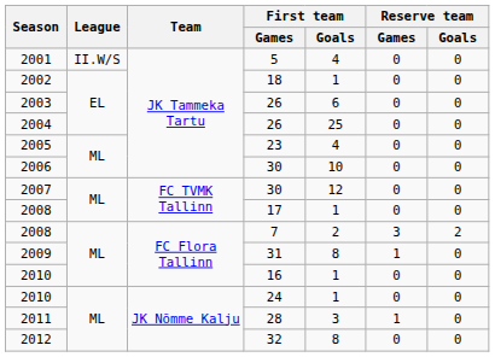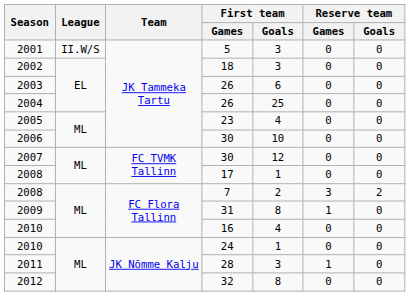 <table class="wikitable" style="font-size:90%; text-align:center;">
 <tr>
 <th width="50" rowspan="2">Season</th>
 <th width="50" rowspan="2">League</th>
 <th width="100" rowspan="2">Team</th>
 <th colspan="2">First team</th>
 <th colspan="2">Reserve team</th>
 </tr>
 <tr>
 <th width="50">Games</th>
 <th width="50">Goals</th>
 <th width="50">Games</th>
 <th width="50">Goals</th>
 </tr>
 <tr>
 <td>2001</td>
 <td>II.W/S</td>
 <td rowspan="6"><a href='#'>JK Tammeka Tartu</a></td>
 <td>5</td>
-<td>4</td>
+<td>3</td>
 <td>0</td>
 <td>0</td>
 </tr>
 <tr>
 <td>2002</td>
 <td rowspan="3">EL</td>
 <td>18</td>
-<td>1</td>
+<td>3</td>
 <td>0</td>
 <td>0</td>
 </tr>
 <tr>
 <td>2003</td>
 <td>26</td>
 <td>6</td>
 <td>0</td>
 <td>0</td>
 </tr>
 <tr>
 <td>2004</td>
 <td>26</td>
 <td>25</td>
 <td>0</td>
 <td>0</td>
 </tr>
 <tr>
 <td>2005</td>
 <td rowspan="2">ML</td>
 <td>23</td>
 <td>4</td>
 <td>0</td>
 <td>0</td>
 </tr>
 <tr>
 <td>2006</td>
 <td>30</td>
 <td>10</td>
 <td>0</td>
 <td>0</td>
 </tr>
 <tr>
 <td>2007</td>
 <td rowspan="2">ML</td>
 <td rowspan="2"><a href='#'>FC TVMK Tallinn</a></td>
 <td>30</td>
 <td>12</td>
 <td>0</td>
 <td>0</td>
 </tr>
 <tr>
 <td>2008</td>
 <td>17</td>
 <td>1</td>
 <td>0</td>
 <td>0</td>
 </tr>
 <tr>
 <td>2008</td>
 <td rowspan="3">ML</td>
 <td rowspan="3"><a href='#'>FC Flora Tallinn</a></td>
 <td>7</td>
 <td>2</td>
 <td>3</td>
 <td>2</td>
 </tr>
 <tr>
 <td>2009</td>
 <td>31</td>
 <td>8</td>
 <td>1</td>
 <td>0</td>
 </tr>
 <tr>
 <td>2010</td>
 <td>16</td>
-<td>1</td>
+<td>4</td>
 <td>0</td>
 <td>0</td>
 </tr>
 <tr>
 <td>2010</td>
 <td rowspan="3">ML</td>
 <td rowspan="3"><a href='#'>JK Nõmme Kalju</a></td>
 <td>24</td>
 <td>1</td>
 <td>0</td>
 <td>0</td>
 </tr>
 <tr>
 <td>2011</td>
 <td>28</td>
 <td>3</td>
 <td>1</td>
 <td>0</td>
 </tr>
 <tr>
 <td>2012</td>
 <td>32</td>
 <td>8</td>
 <td>0</td>
 <td>0</td>
 </tr>
 </table>
